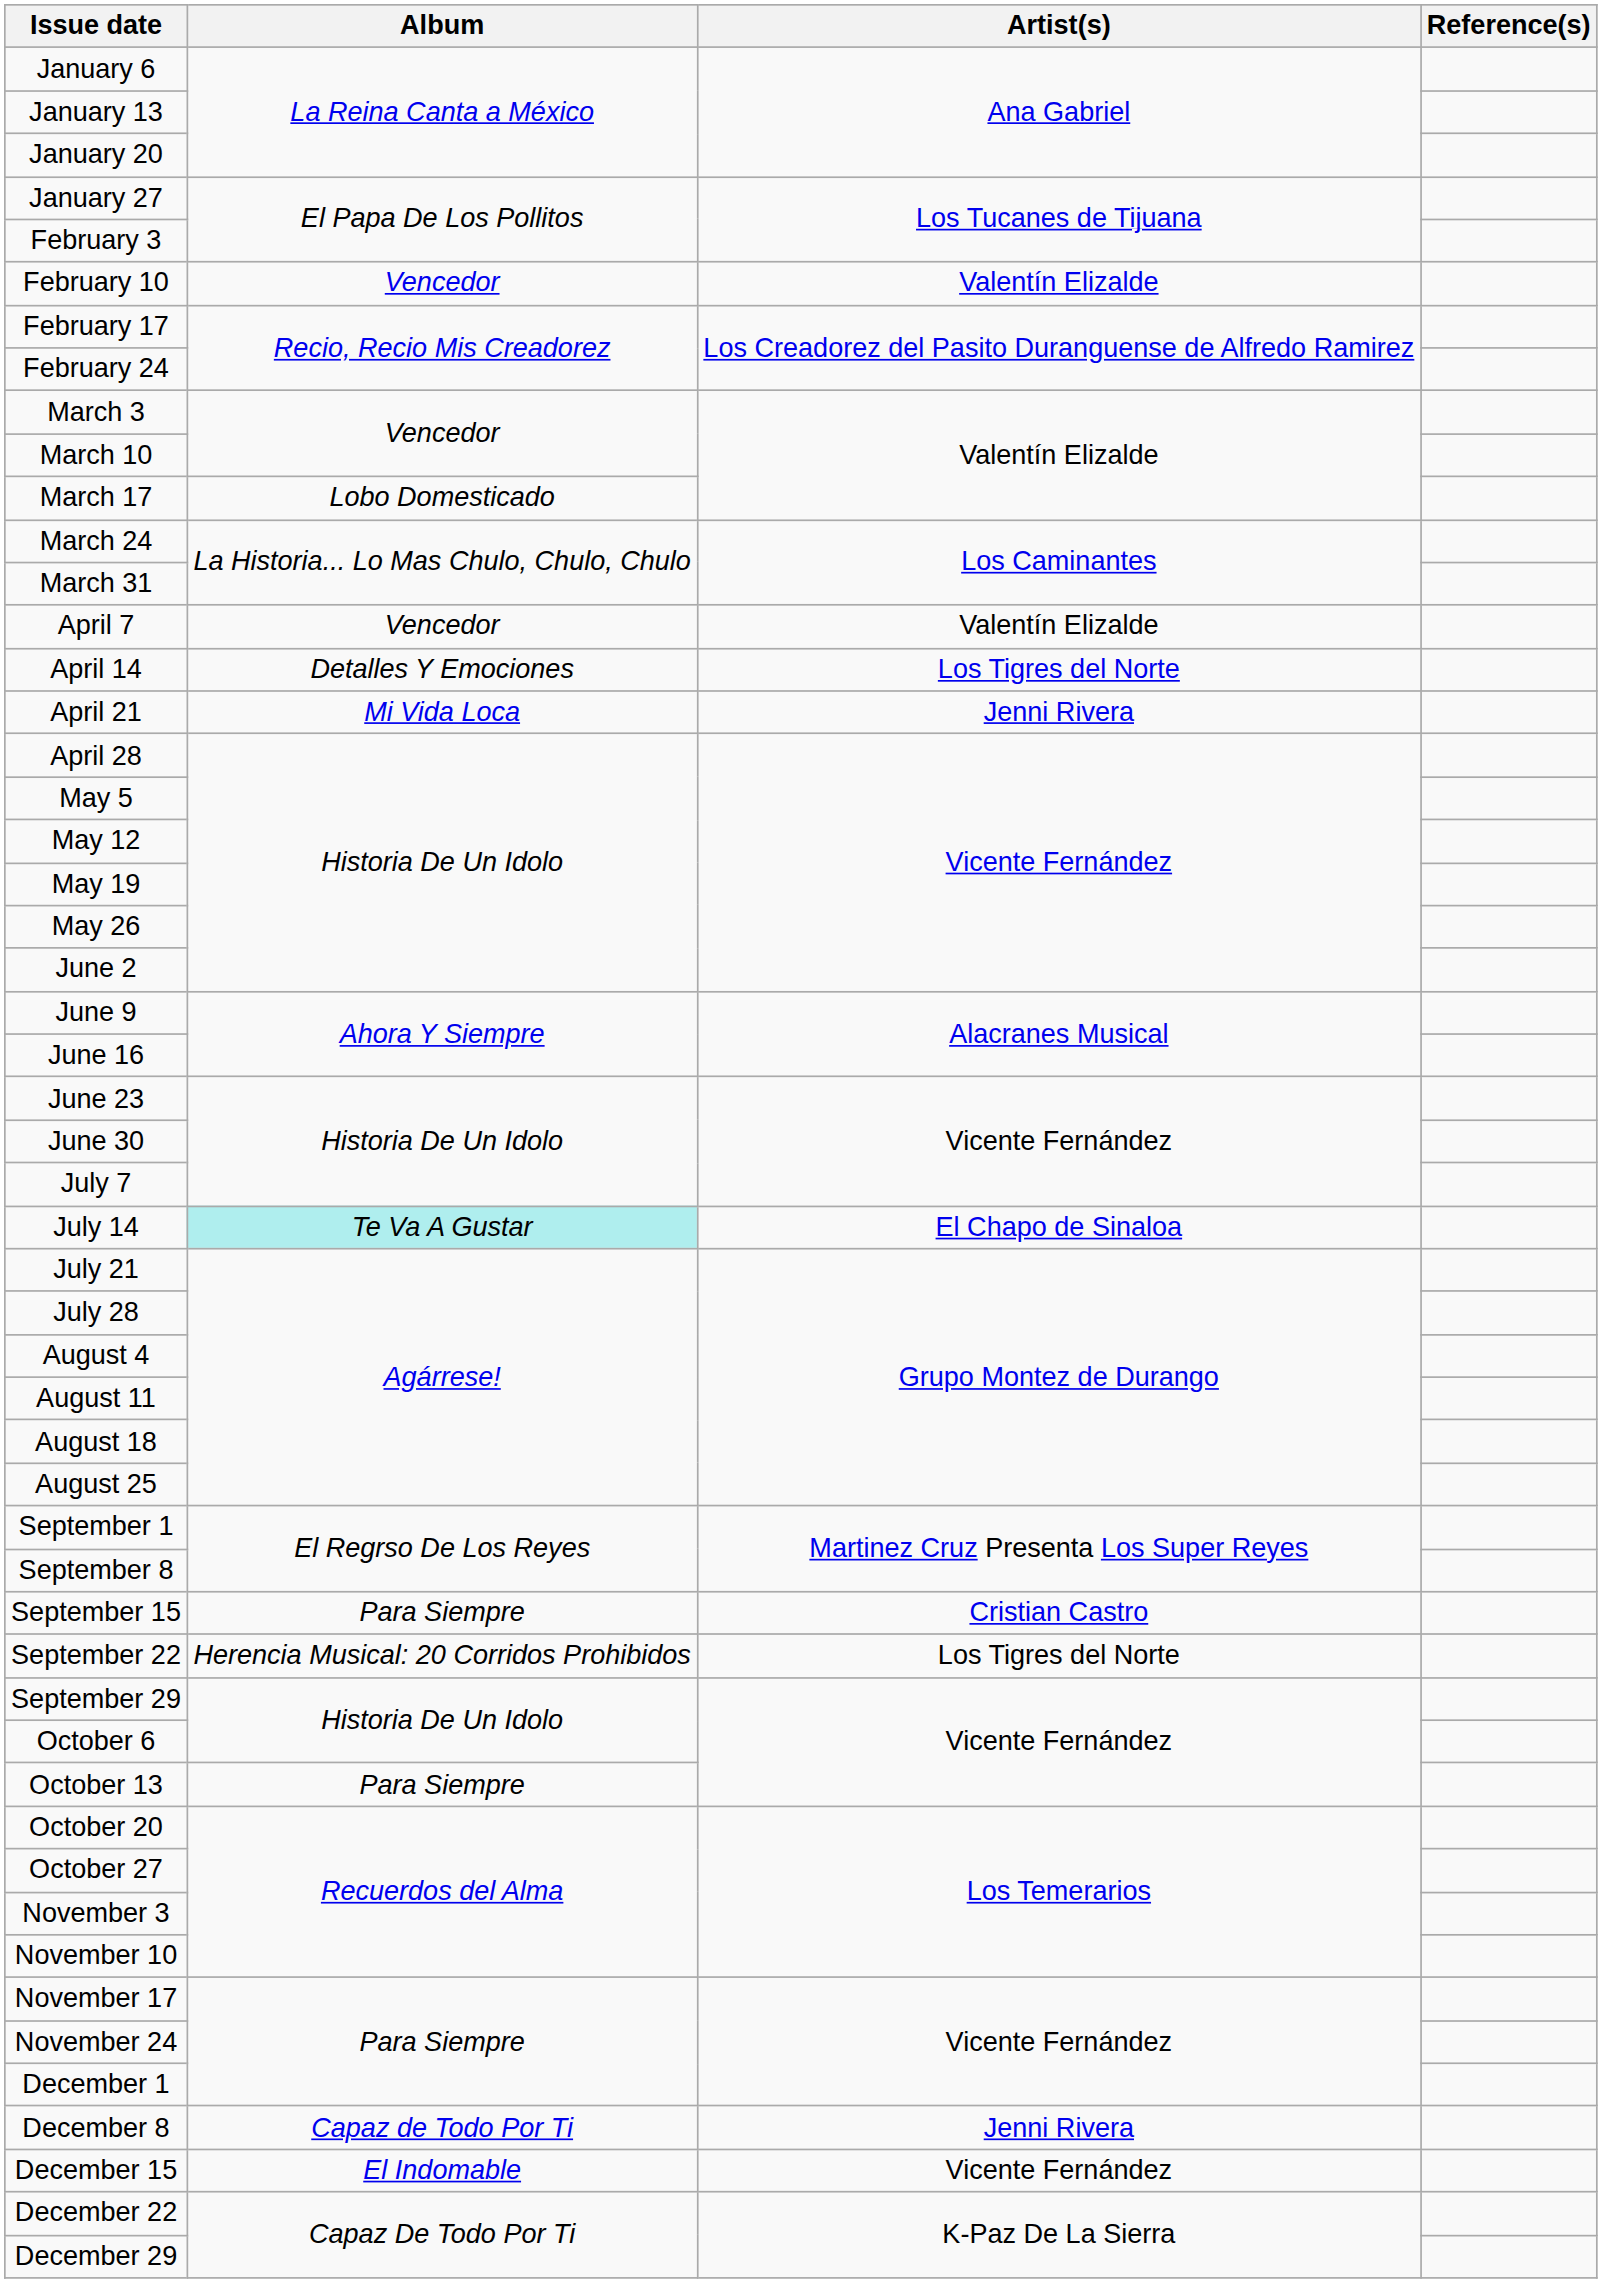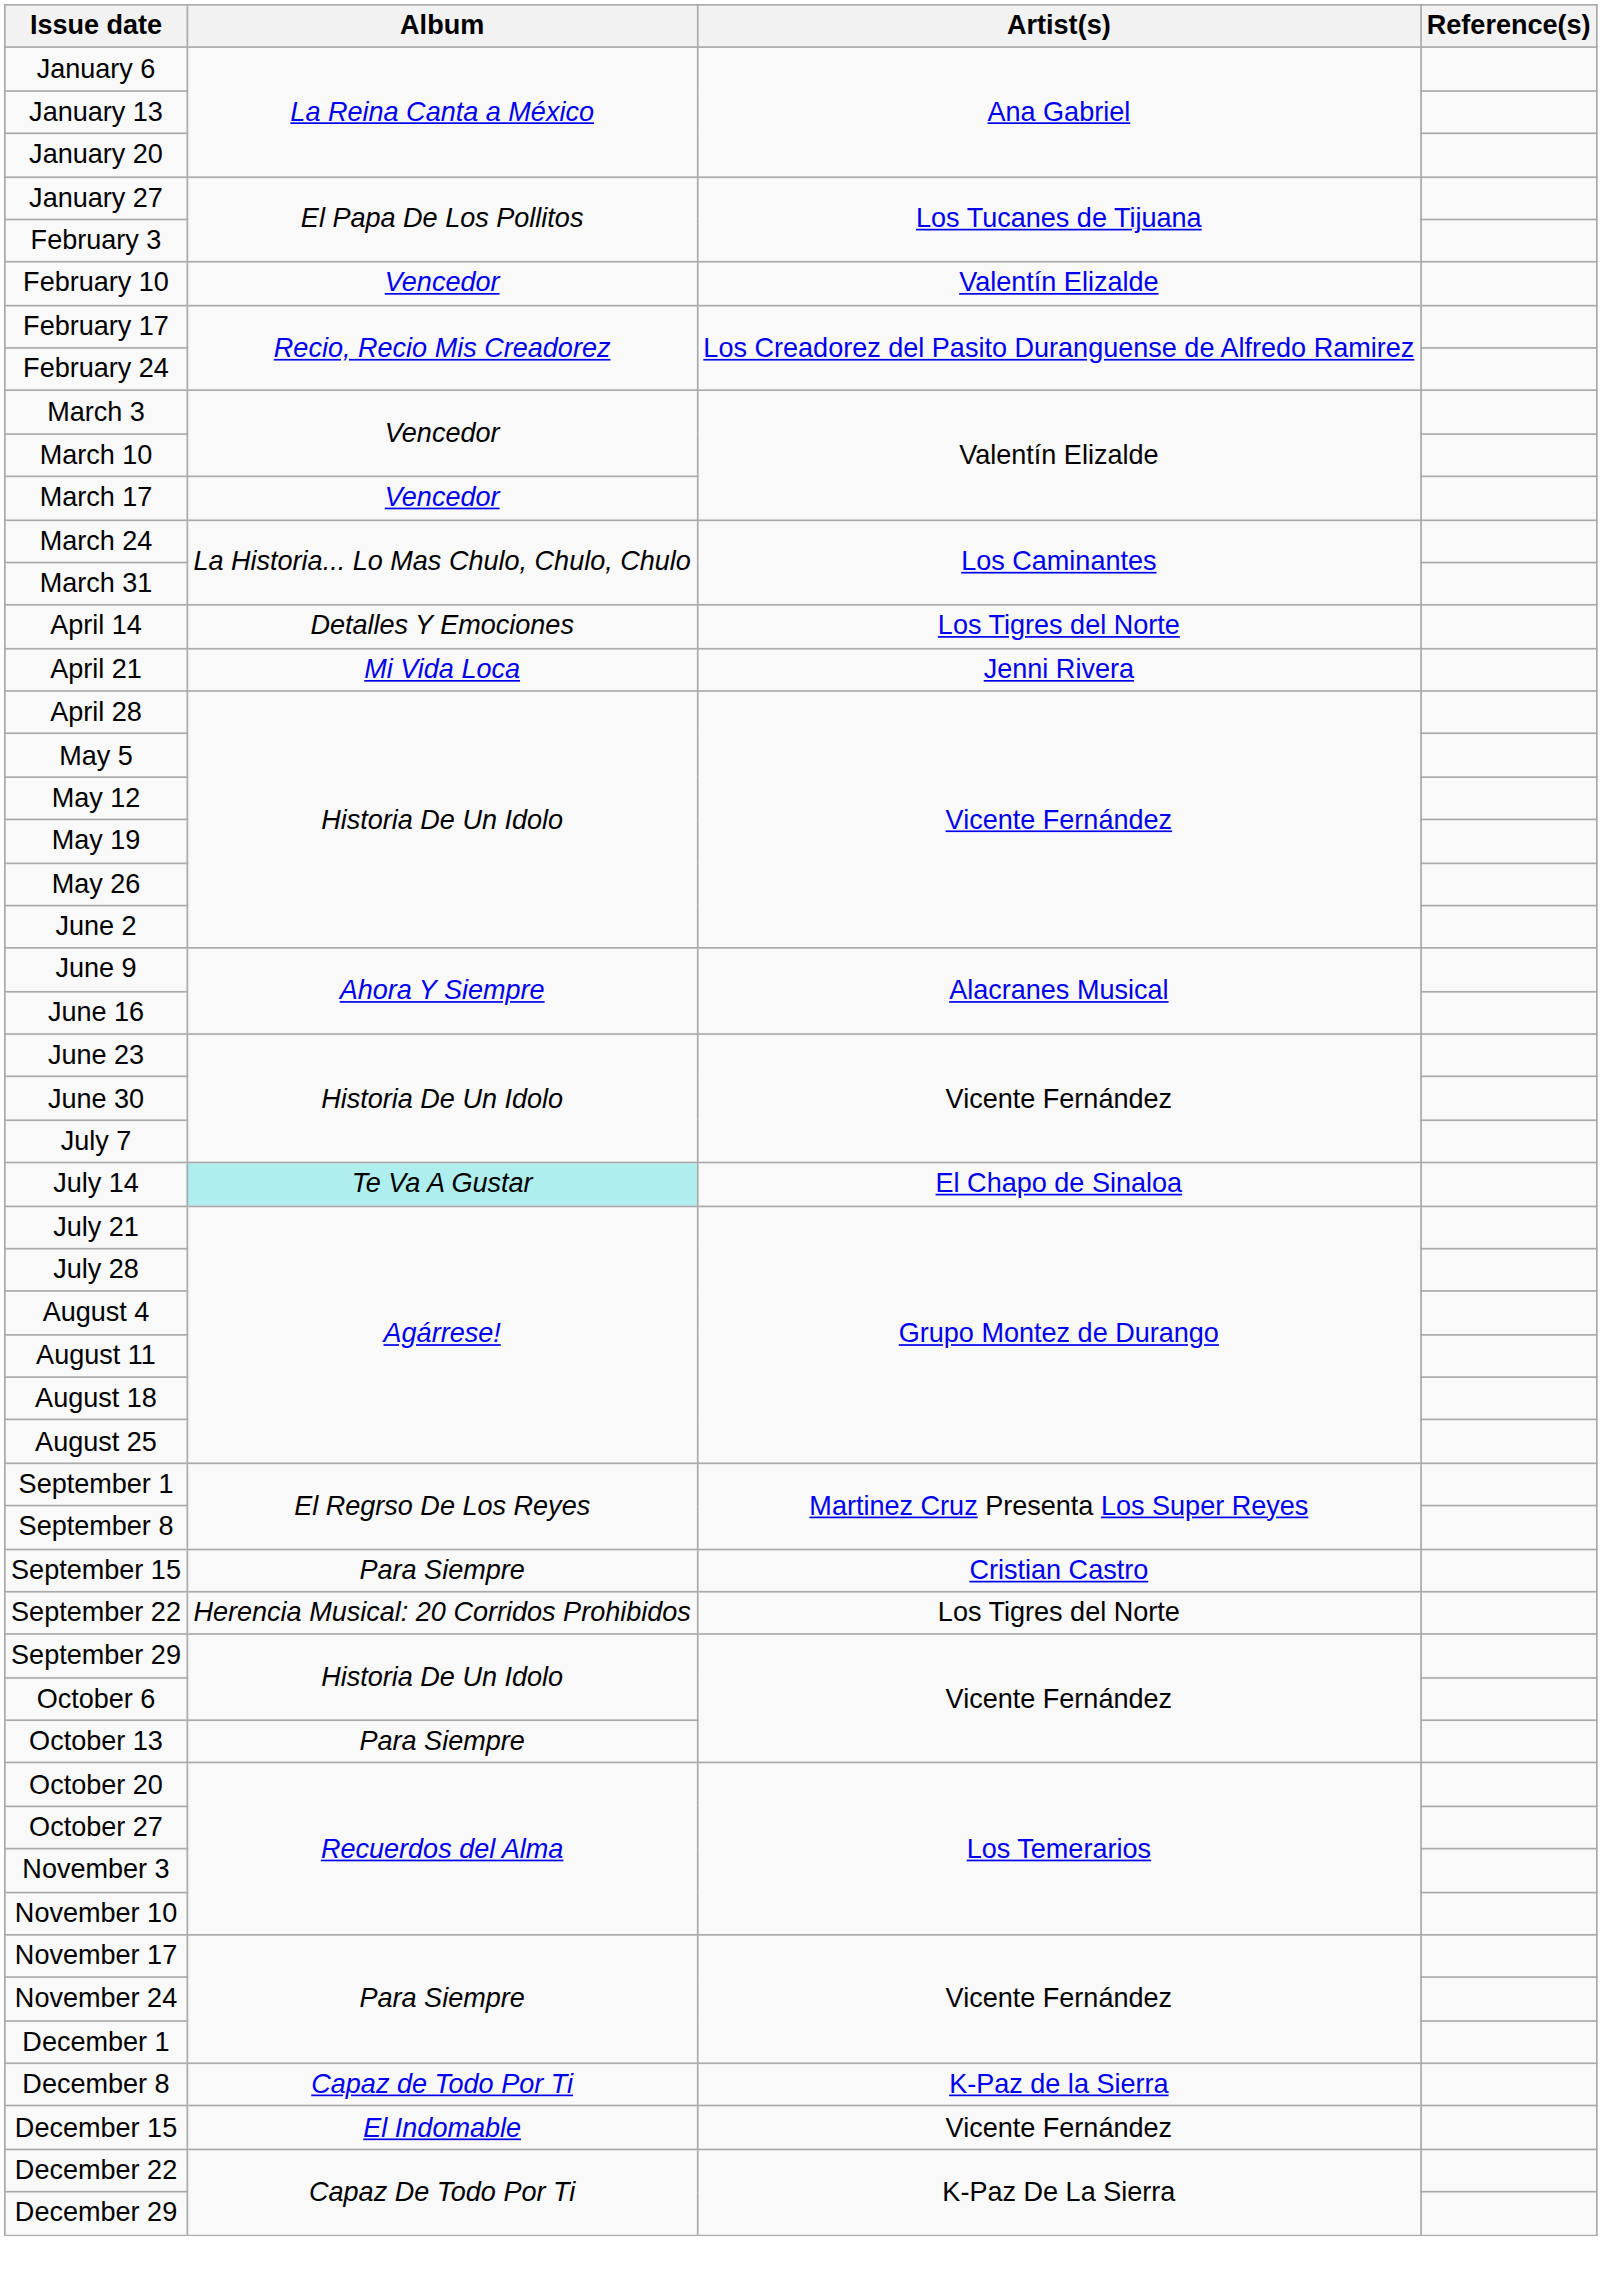 <table class="wikitable" style="text-align: center">
 <tr>
 <th>Issue date</th>
 <th>Album</th>
 <th>Artist(s)</th>
 <th class="unsortable">Reference(s)</th>
 </tr>
 <tr>
 <td>January 6</td>
 <td rowspan="3"><em><a href='#'>La Reina Canta a México</a></em></td>
 <td rowspan="3"><a href='#'>Ana Gabriel</a></td>
 <td></td>
 </tr>
 <tr>
 <td>January 13</td>
 <td></td>
 </tr>
 <tr>
 <td>January 20</td>
 <td></td>
 </tr>
 <tr>
 <td>January 27</td>
 <td rowspan="2"><em>El Papa De Los Pollitos</em></td>
 <td rowspan="2"><a href='#'>Los Tucanes de Tijuana</a></td>
 <td></td>
 </tr>
 <tr>
 <td>February 3</td>
 <td></td>
 </tr>
 <tr>
 <td>February 10</td>
 <td><em><a href='#'>Vencedor</a></em></td>
 <td><a href='#'>Valentín Elizalde</a></td>
 <td></td>
 </tr>
 <tr>
 <td>February 17</td>
 <td rowspan="2"><em><a href='#'>Recio, Recio Mis Creadorez</a></em></td>
 <td rowspan="2"><a href='#'>Los Creadorez del Pasito Duranguense de Alfredo Ramirez</a></td>
 <td></td>
 </tr>
 <tr>
 <td>February 24</td>
 <td></td>
 </tr>
 <tr>
 <td>March 3</td>
 <td rowspan="2"><em>Vencedor</em> </td>
 <td rowspan="3">Valentín Elizalde</td>
 <td></td>
 </tr>
 <tr>
 <td>March 10</td>
 <td></td>
 </tr>
 <tr>
 <td>March 17</td>
-<td><em>Lobo Domesticado</em></td>
+<td><em><a href='#'>Vencedor</a></em></td>
 <td></td>
 </tr>
 <tr>
 <td>March 24</td>
 <td rowspan="2"><em>La Historia... Lo Mas Chulo, Chulo, Chulo</em></td>
 <td rowspan="2"><a href='#'>Los Caminantes</a></td>
 <td></td>
 </tr>
 <tr>
 <td>March 31</td>
-<td></td>
-</tr>
-<tr>
-<td>April 7</td>
-<td><em>Vencedor</em> </td>
-<td>Valentín Elizalde</td>
 <td></td>
 </tr>
 <tr>
 <td>April 14</td>
 <td><em>Detalles Y Emociones</em></td>
 <td><a href='#'>Los Tigres del Norte</a></td>
 <td></td>
 </tr>
 <tr>
 <td>April 21</td>
 <td><em><a href='#'>Mi Vida Loca</a></em></td>
 <td><a href='#'>Jenni Rivera</a></td>
 <td></td>
 </tr>
 <tr>
 <td>April 28</td>
 <td rowspan="6"><em>Historia De Un Idolo</em></td>
 <td rowspan="6"><a href='#'>Vicente Fernández</a></td>
 <td></td>
 </tr>
 <tr>
 <td>May 5</td>
 <td></td>
 </tr>
 <tr>
 <td>May 12</td>
 <td></td>
 </tr>
 <tr>
 <td>May 19</td>
 <td></td>
 </tr>
 <tr>
 <td>May 26</td>
 <td></td>
 </tr>
 <tr>
 <td>June 2</td>
 <td></td>
 </tr>
 <tr>
 <td>June 9</td>
 <td rowspan="2"><em><a href='#'>Ahora Y Siempre</a></em></td>
 <td rowspan="2"><a href='#'>Alacranes Musical</a></td>
 <td></td>
 </tr>
 <tr>
 <td>June 16</td>
 <td></td>
 </tr>
 <tr>
 <td>June 23</td>
 <td rowspan="3"><em>Historia De Un Idolo</em> </td>
 <td rowspan="3">Vicente Fernández</td>
 <td></td>
 </tr>
 <tr>
 <td>June 30</td>
 <td></td>
 </tr>
 <tr>
 <td>July 7</td>
 <td></td>
 </tr>
 <tr>
 <td>July 14</td>
 <td style="background: paleturquoise;"><em>Te Va A Gustar</em></td>
 <td><a href='#'>El Chapo de Sinaloa</a></td>
 <td></td>
 </tr>
 <tr>
 <td>July 21</td>
 <td rowspan="6"><em><a href='#'>Agárrese!</a></em></td>
 <td rowspan="6"><a href='#'>Grupo Montez de Durango</a></td>
 <td></td>
 </tr>
 <tr>
 <td>July 28</td>
 <td></td>
 </tr>
 <tr>
 <td>August 4</td>
 <td></td>
 </tr>
 <tr>
 <td>August 11</td>
 <td></td>
 </tr>
 <tr>
 <td>August 18</td>
 <td></td>
 </tr>
 <tr>
 <td>August 25</td>
 <td></td>
 </tr>
 <tr>
 <td>September 1</td>
 <td rowspan="2"><em>El Regrso De Los Reyes</em></td>
 <td rowspan="2"><a href='#'>Martinez Cruz</a> Presenta <a href='#'>Los Super Reyes</a></td>
 <td></td>
 </tr>
 <tr>
 <td>September 8</td>
 <td></td>
 </tr>
 <tr>
 <td>September 15</td>
 <td><em>Para Siempre</em> </td>
 <td><a href='#'>Cristian Castro</a></td>
 <td></td>
 </tr>
 <tr>
 <td>September 22</td>
 <td><em>Herencia Musical: 20 Corridos Prohibidos</em></td>
 <td>Los Tigres del Norte</td>
 <td></td>
 </tr>
 <tr>
 <td>September 29</td>
 <td rowspan="2"><em>Historia De Un Idolo</em> </td>
 <td rowspan="3">Vicente Fernández</td>
 <td></td>
 </tr>
 <tr>
 <td>October 6</td>
 <td></td>
 </tr>
 <tr>
 <td>October 13</td>
 <td><em>Para Siempre</em> </td>
 <td></td>
 </tr>
 <tr>
 <td>October 20</td>
 <td rowspan="4"><em><a href='#'>Recuerdos del Alma</a></em></td>
 <td rowspan="4"><a href='#'>Los Temerarios</a></td>
 <td></td>
 </tr>
 <tr>
 <td>October 27</td>
 <td></td>
 </tr>
 <tr>
 <td>November 3</td>
 <td></td>
 </tr>
 <tr>
 <td>November 10</td>
 <td></td>
 </tr>
 <tr>
 <td>November 17</td>
 <td rowspan="3"><em>Para Siempre</em> </td>
 <td rowspan="3">Vicente Fernández</td>
 <td></td>
 </tr>
 <tr>
 <td>November 24</td>
 <td></td>
 </tr>
 <tr>
 <td>December 1</td>
 <td></td>
 </tr>
 <tr>
 <td>December 8</td>
 <td><em><a href='#'>Capaz de Todo Por Ti</a></em></td>
-<td><a href='#'>Jenni Rivera</a></td>
+<td><a href='#'>K-Paz de la Sierra</a></td>
 <td></td>
 </tr>
 <tr>
 <td>December 15</td>
 <td><em><a href='#'>El Indomable</a></em></td>
 <td>Vicente Fernández</td>
 <td></td>
 </tr>
 <tr>
 <td>December 22</td>
 <td rowspan="2"><em>Capaz De Todo Por Ti</em> </td>
 <td rowspan="2">K-Paz De La Sierra</td>
 <td></td>
 </tr>
 <tr>
 <td>December 29</td>
 <td></td>
 </tr>
 </table>
